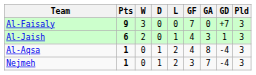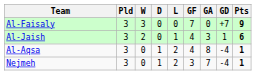 <table class="wikitable" style="text-align: center;">
 <tr>
 <th width="175">Team</th>
-<th width="20">Pts</th>
+<th width="20">Pld</th>
 <th width="20">W</th>
 <th width="20">D</th>
 <th width="20">L</th>
 <th width="20">GF</th>
 <th width="20">GA</th>
 <th width="20">GD</th>
-<th width="20">Pld</th>
+<th width="20">Pts</th>
 </tr>
 <tr bgcolor="#ccffcc">
 <td align=left> <a href='#'>Al-Faisaly</a></td>
-<td><strong>9</strong></td>
+<td>3</td>
 <td>3</td>
 <td>0</td>
 <td>0</td>
 <td>7</td>
 <td>0</td>
 <td>+7</td>
-<td>3</td>
+<td><strong>9</strong></td>
 </tr>
 <tr bgcolor="#ccffcc">
 <td align=left> <a href='#'>Al-Jaish</a></td>
-<td><strong>6</strong></td>
+<td>3</td>
 <td>2</td>
 <td>0</td>
 <td>1</td>
 <td>4</td>
 <td>3</td>
 <td>1</td>
-<td>3</td>
+<td><strong>6</strong></td>
 </tr>
 <tr>
 <td align=left> <a href='#'>Al-Aqsa</a></td>
-<td><strong>1</strong></td>
+<td>3</td>
 <td>0</td>
 <td>1</td>
 <td>2</td>
 <td>4</td>
 <td>8</td>
 <td>-4</td>
-<td>3</td>
+<td><strong>1</strong></td>
 </tr>
 <tr>
 <td align=left> <a href='#'>Nejmeh</a></td>
-<td><strong>1</strong></td>
+<td>3</td>
 <td>0</td>
 <td>1</td>
 <td>2</td>
 <td>3</td>
 <td>7</td>
 <td>-4</td>
-<td>3</td>
+<td><strong>1</strong></td>
 </tr>
 </table>
